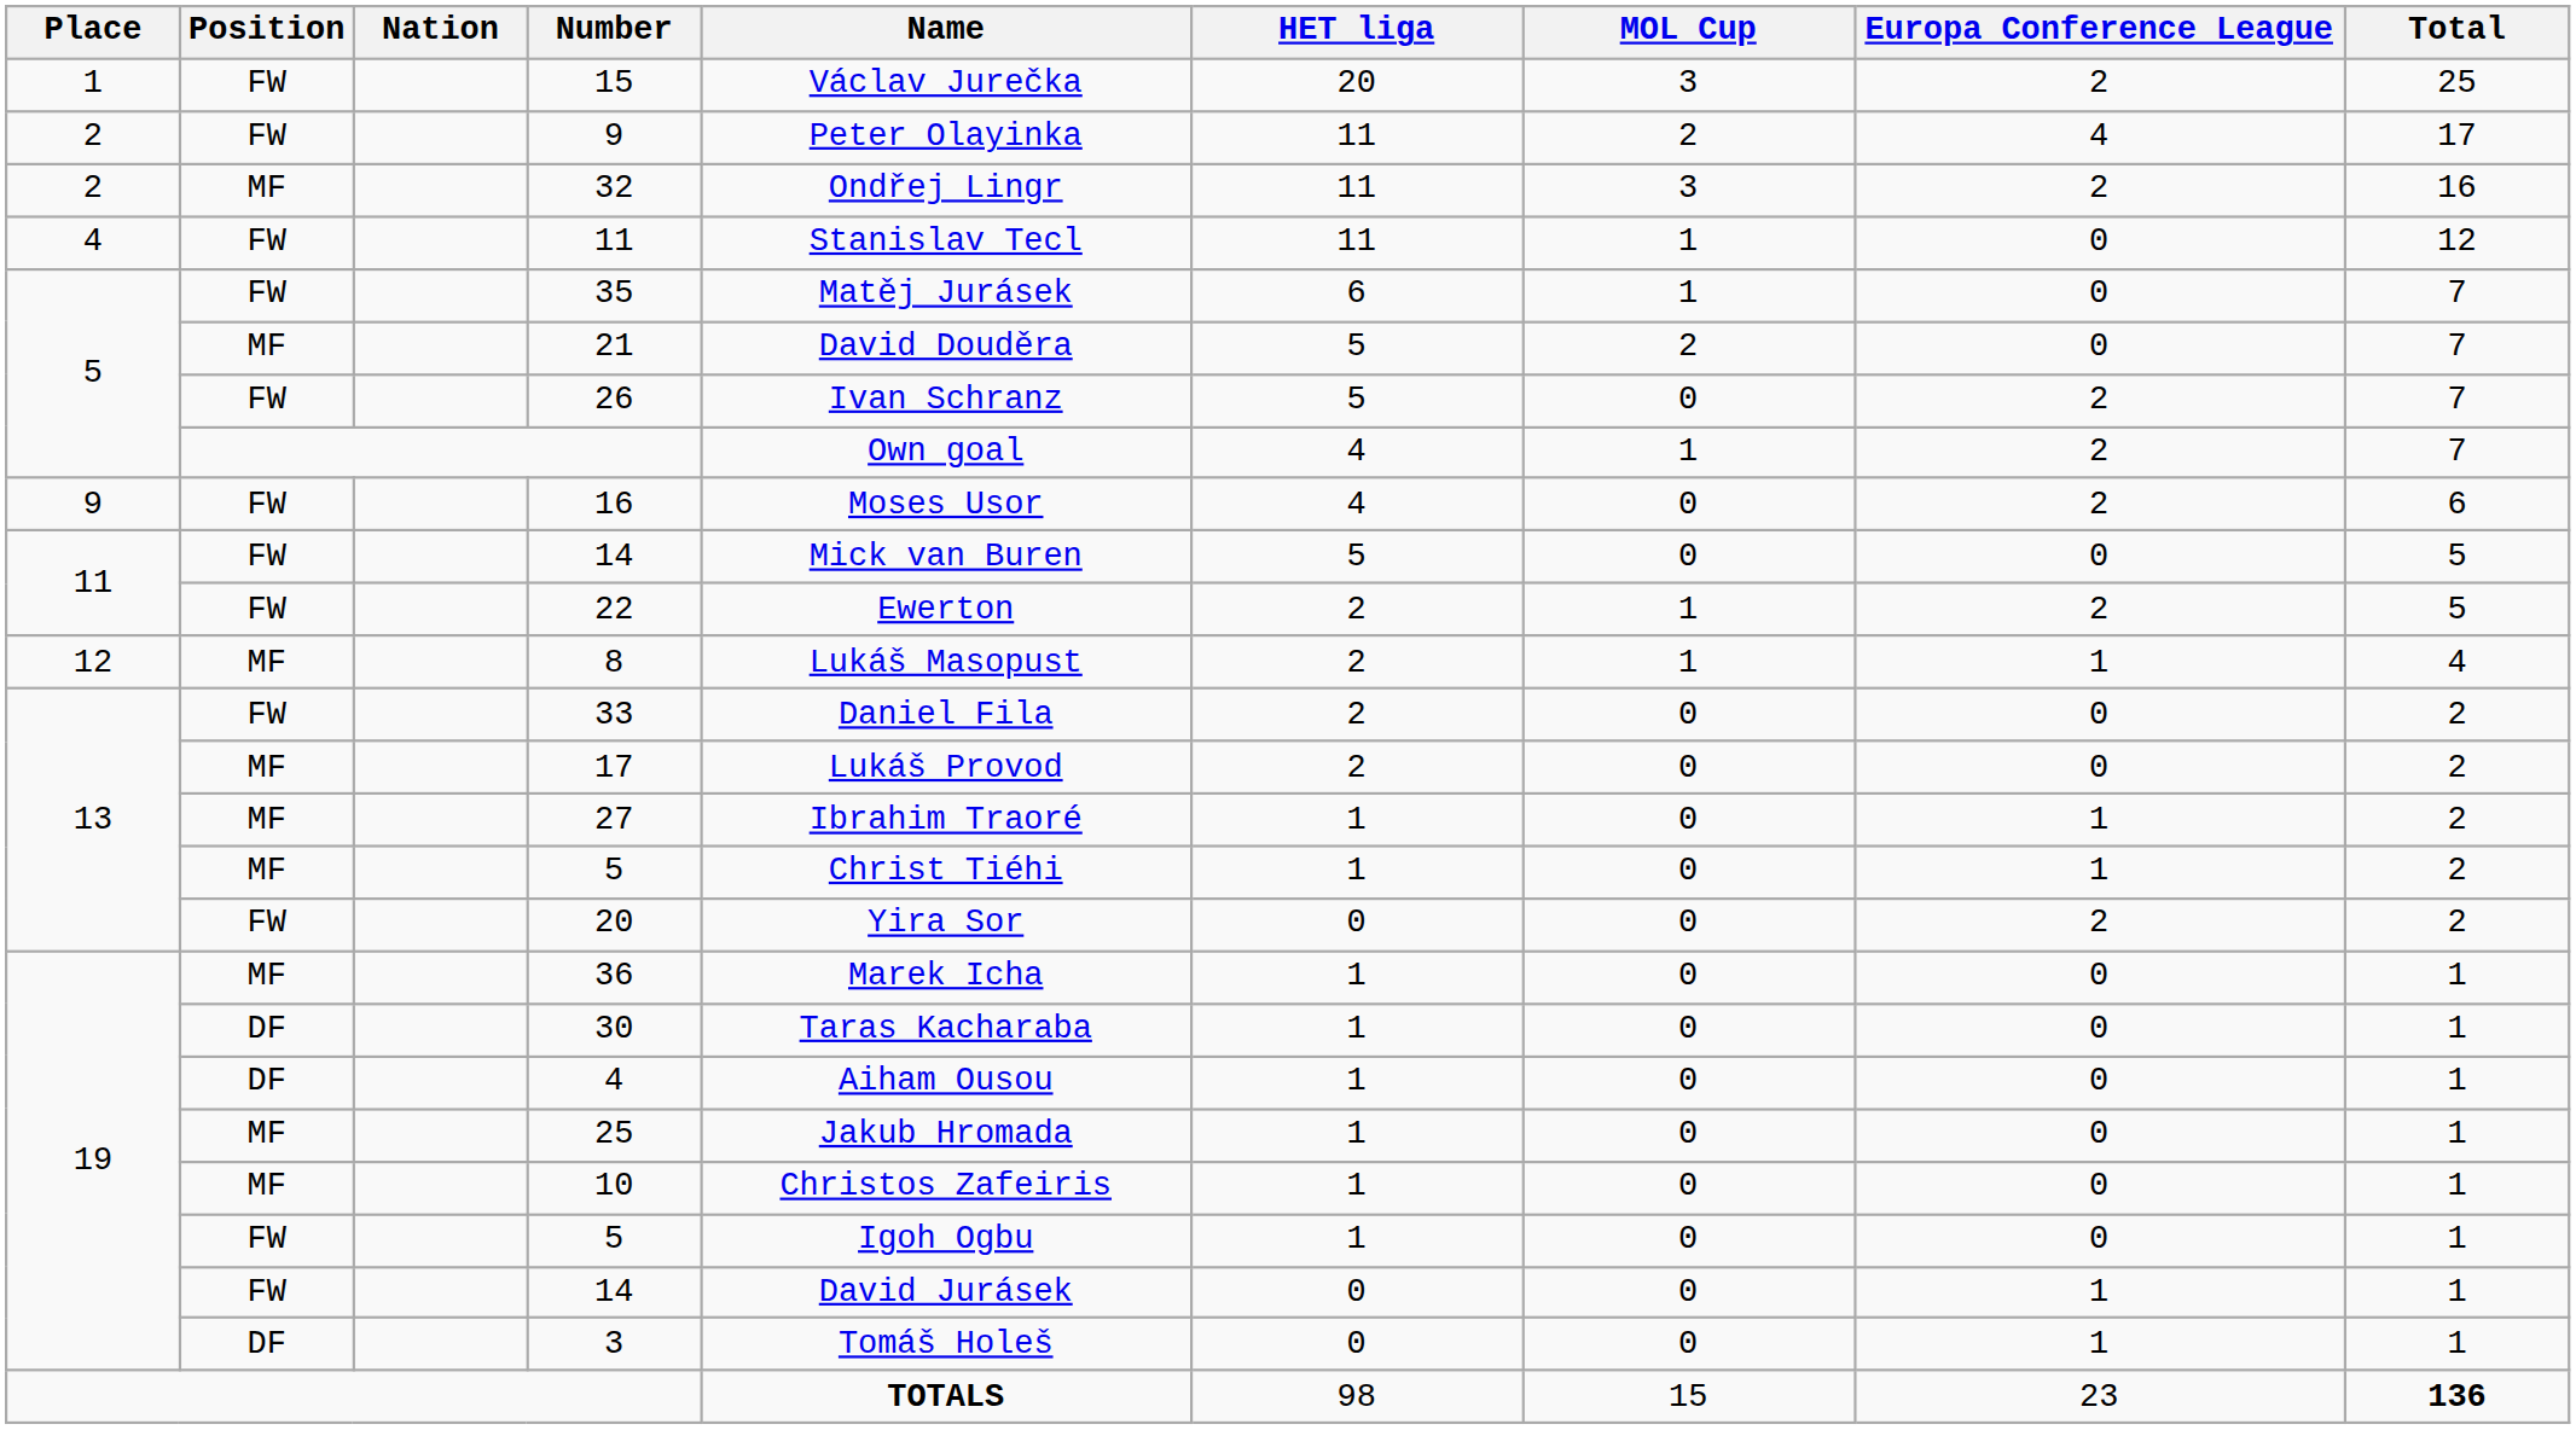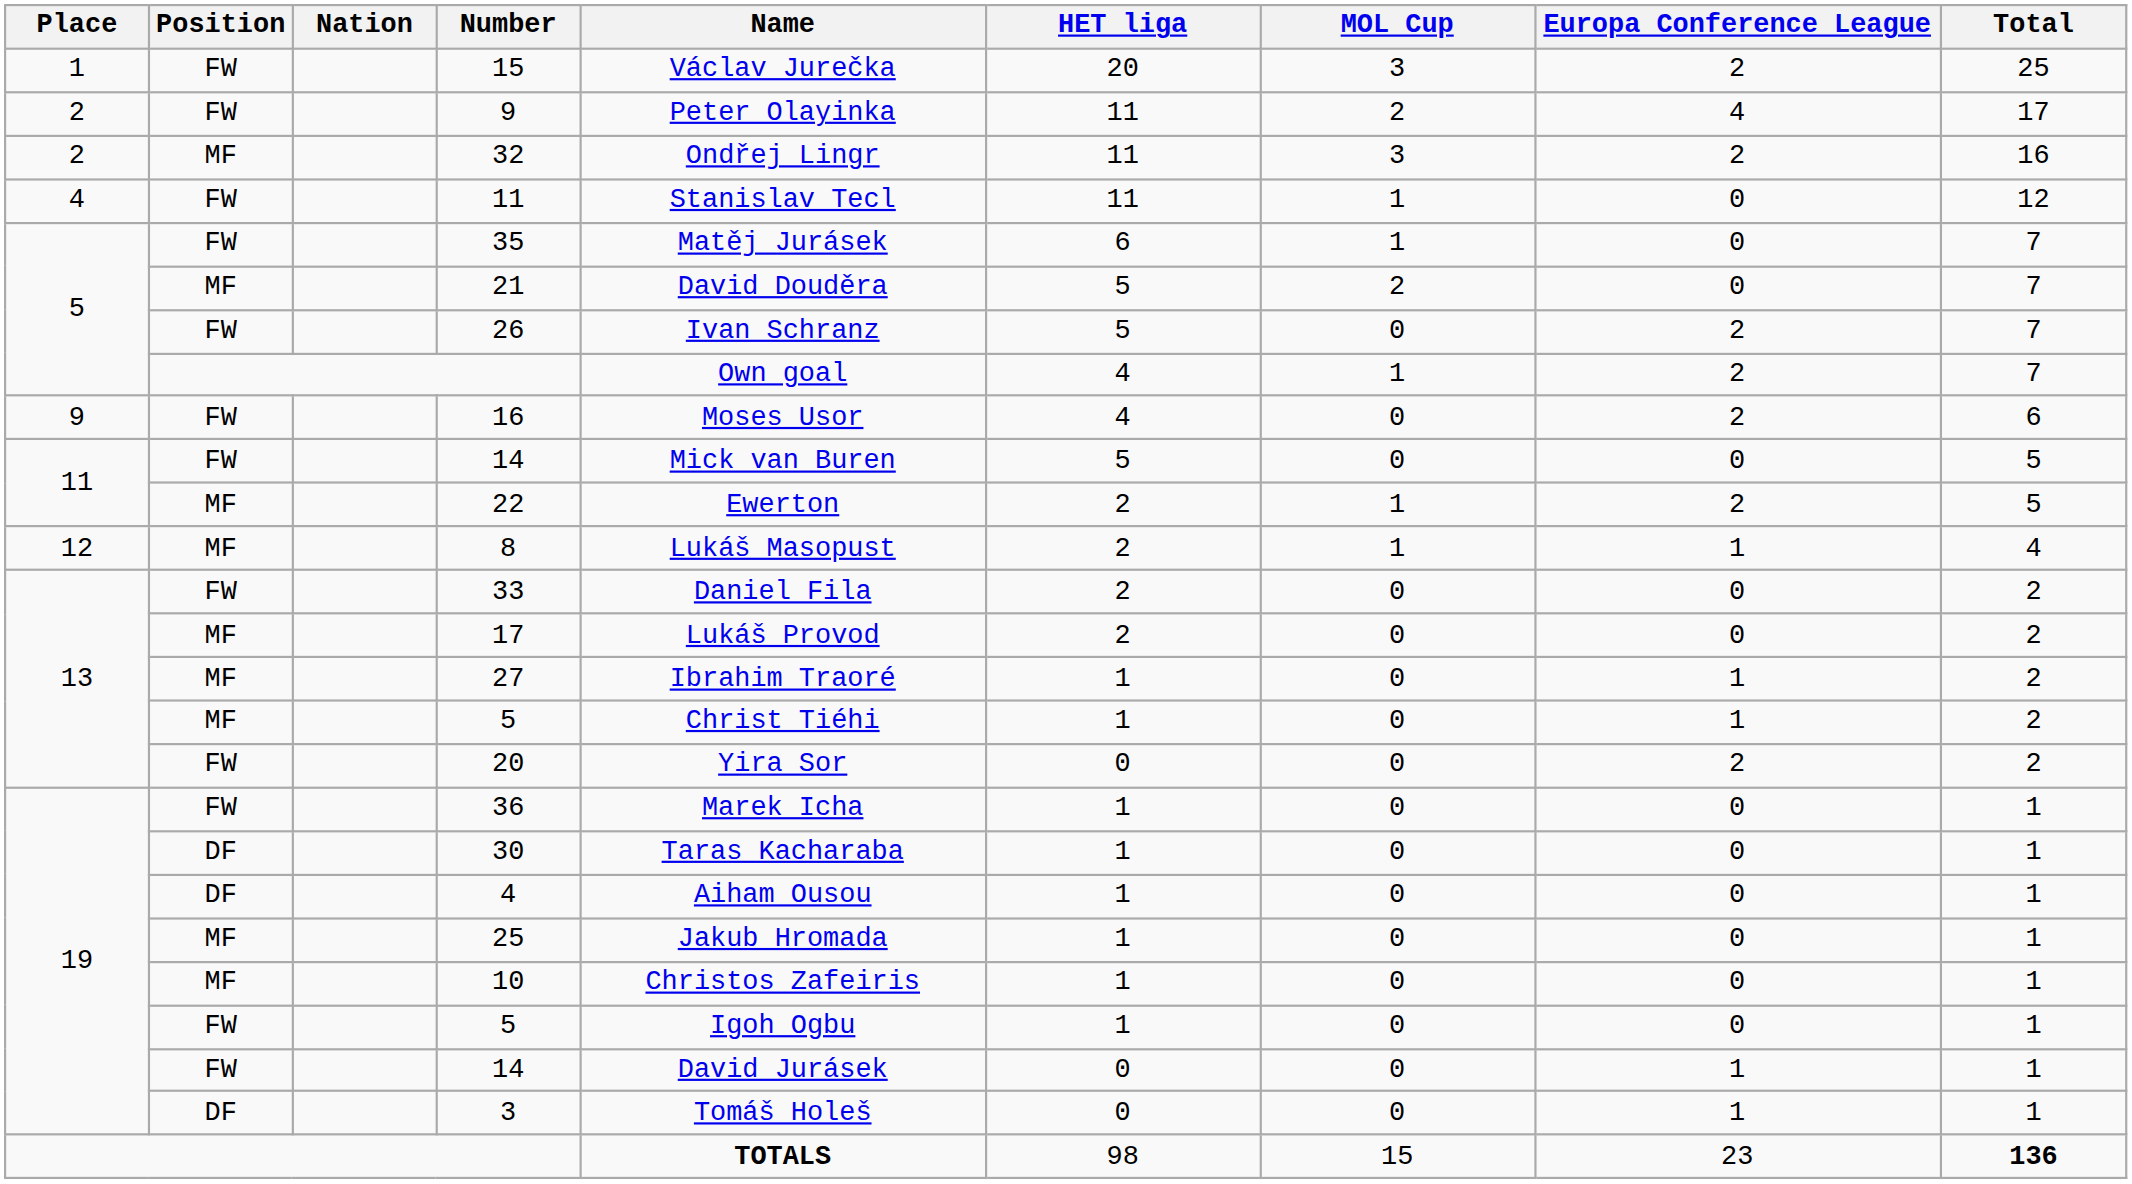 <table class="wikitable" style="font-size: 95%; text-align: center;">
 <tr>
 <th width=60>Place</th>
 <th width=60>Position</th>
 <th width=60>Nation</th>
 <th width=60>Number</th>
 <th width=180>Name</th>
 <th width=120><a href='#'>HET liga</a></th>
 <th width=120><a href='#'>MOL Cup</a></th>
 <th width=180><a href='#'>Europa Conference League</a></th>
 <th width=80><strong>Total</strong></th>
 </tr>
 <tr>
 <td>1</td>
 <td>FW</td>
 <td></td>
 <td>15</td>
 <td><a href='#'>Václav Jurečka</a></td>
 <td>20</td>
 <td>3</td>
 <td>2</td>
 <td>25</td>
 </tr>
 <tr>
 <td>2</td>
 <td>FW</td>
 <td></td>
 <td>9</td>
 <td><a href='#'>Peter Olayinka</a></td>
 <td>11</td>
 <td>2</td>
 <td>4</td>
 <td>17</td>
 </tr>
 <tr>
 <td>2</td>
 <td>MF</td>
 <td></td>
 <td>32</td>
 <td><a href='#'>Ondřej Lingr</a></td>
 <td>11</td>
 <td>3</td>
 <td>2</td>
 <td>16</td>
 </tr>
 <tr>
 <td>4</td>
 <td>FW</td>
 <td></td>
 <td>11</td>
 <td><a href='#'>Stanislav Tecl</a></td>
 <td>11</td>
 <td>1</td>
 <td>0</td>
 <td>12</td>
 </tr>
 <tr>
 <td rowspan="4">5</td>
 <td>FW</td>
 <td></td>
 <td>35</td>
 <td><a href='#'>Matěj Jurásek</a></td>
 <td>6</td>
 <td>1</td>
 <td>0</td>
 <td>7</td>
 </tr>
 <tr>
 <td>MF</td>
 <td></td>
 <td>21</td>
 <td><a href='#'>David Douděra</a></td>
 <td>5</td>
 <td>2</td>
 <td>0</td>
 <td>7</td>
 </tr>
 <tr>
 <td>FW</td>
 <td></td>
 <td>26</td>
 <td><a href='#'>Ivan Schranz</a></td>
 <td>5</td>
 <td>0</td>
 <td>2</td>
 <td>7</td>
 </tr>
 <tr>
 <td colspan="3"></td>
 <td><a href='#'>Own goal</a></td>
 <td>4</td>
 <td>1</td>
 <td>2</td>
 <td>7</td>
 </tr>
 <tr>
 <td>9</td>
 <td>FW</td>
 <td></td>
 <td>16</td>
 <td><a href='#'>Moses Usor</a></td>
 <td>4</td>
 <td>0</td>
 <td>2</td>
 <td>6</td>
 </tr>
 <tr>
 <td rowspan="2">11</td>
 <td>FW</td>
 <td></td>
 <td>14</td>
 <td><a href='#'>Mick van Buren</a></td>
 <td>5</td>
 <td>0</td>
 <td>0</td>
 <td>5</td>
 </tr>
 <tr>
-<td>FW</td>
+<td>MF</td>
 <td></td>
 <td>22</td>
 <td><a href='#'>Ewerton</a></td>
 <td>2</td>
 <td>1</td>
 <td>2</td>
 <td>5</td>
 </tr>
 <tr>
 <td>12</td>
 <td>MF</td>
 <td></td>
 <td>8</td>
 <td><a href='#'>Lukáš Masopust</a></td>
 <td>2</td>
 <td>1</td>
 <td>1</td>
 <td>4</td>
 </tr>
 <tr>
 <td rowspan="5">13</td>
 <td>FW</td>
 <td></td>
 <td>33</td>
 <td><a href='#'>Daniel Fila</a></td>
 <td>2</td>
 <td>0</td>
 <td>0</td>
 <td>2</td>
 </tr>
 <tr>
 <td>MF</td>
 <td></td>
 <td>17</td>
 <td><a href='#'>Lukáš Provod</a></td>
 <td>2</td>
 <td>0</td>
 <td>0</td>
 <td>2</td>
 </tr>
 <tr>
 <td>MF</td>
 <td></td>
 <td>27</td>
 <td><a href='#'>Ibrahim Traoré</a></td>
 <td>1</td>
 <td>0</td>
 <td>1</td>
 <td>2</td>
 </tr>
 <tr>
 <td>MF</td>
 <td></td>
 <td>5</td>
 <td><a href='#'>Christ Tiéhi</a></td>
 <td>1</td>
 <td>0</td>
 <td>1</td>
 <td>2</td>
 </tr>
 <tr>
 <td>FW</td>
 <td></td>
 <td>20</td>
 <td><a href='#'>Yira Sor</a></td>
 <td>0</td>
 <td>0</td>
 <td>2</td>
 <td>2</td>
 </tr>
 <tr>
 <td rowspan="8">19</td>
-<td>MF</td>
+<td>FW</td>
 <td></td>
 <td>36</td>
 <td><a href='#'>Marek Icha</a></td>
 <td>1</td>
 <td>0</td>
 <td>0</td>
 <td>1</td>
 </tr>
 <tr>
 <td>DF</td>
 <td></td>
 <td>30</td>
 <td><a href='#'>Taras Kacharaba</a></td>
 <td>1</td>
 <td>0</td>
 <td>0</td>
 <td>1</td>
 </tr>
 <tr>
 <td>DF</td>
 <td></td>
 <td>4</td>
 <td><a href='#'>Aiham Ousou</a></td>
 <td>1</td>
 <td>0</td>
 <td>0</td>
 <td>1</td>
 </tr>
 <tr>
 <td>MF</td>
 <td></td>
 <td>25</td>
 <td><a href='#'>Jakub Hromada</a></td>
 <td>1</td>
 <td>0</td>
 <td>0</td>
 <td>1</td>
 </tr>
 <tr>
 <td>MF</td>
 <td></td>
 <td>10</td>
 <td><a href='#'>Christos Zafeiris</a></td>
 <td>1</td>
 <td>0</td>
 <td>0</td>
 <td>1</td>
 </tr>
 <tr>
 <td>FW</td>
 <td></td>
 <td>5</td>
 <td><a href='#'>Igoh Ogbu</a></td>
 <td>1</td>
 <td>0</td>
 <td>0</td>
 <td>1</td>
 </tr>
 <tr>
 <td>FW</td>
 <td></td>
 <td>14</td>
 <td><a href='#'>David Jurásek</a></td>
 <td>0</td>
 <td>0</td>
 <td>1</td>
 <td>1</td>
 </tr>
 <tr>
 <td>DF</td>
 <td></td>
 <td>3</td>
 <td><a href='#'>Tomáš Holeš</a></td>
 <td>0</td>
 <td>0</td>
 <td>1</td>
 <td>1</td>
 </tr>
 <tr>
 <td colspan="4"></td>
 <td><strong>TOTALS</strong></td>
 <td>98</td>
 <td>15</td>
 <td>23</td>
 <td><strong>136</strong></td>
 </tr>
 </table>
